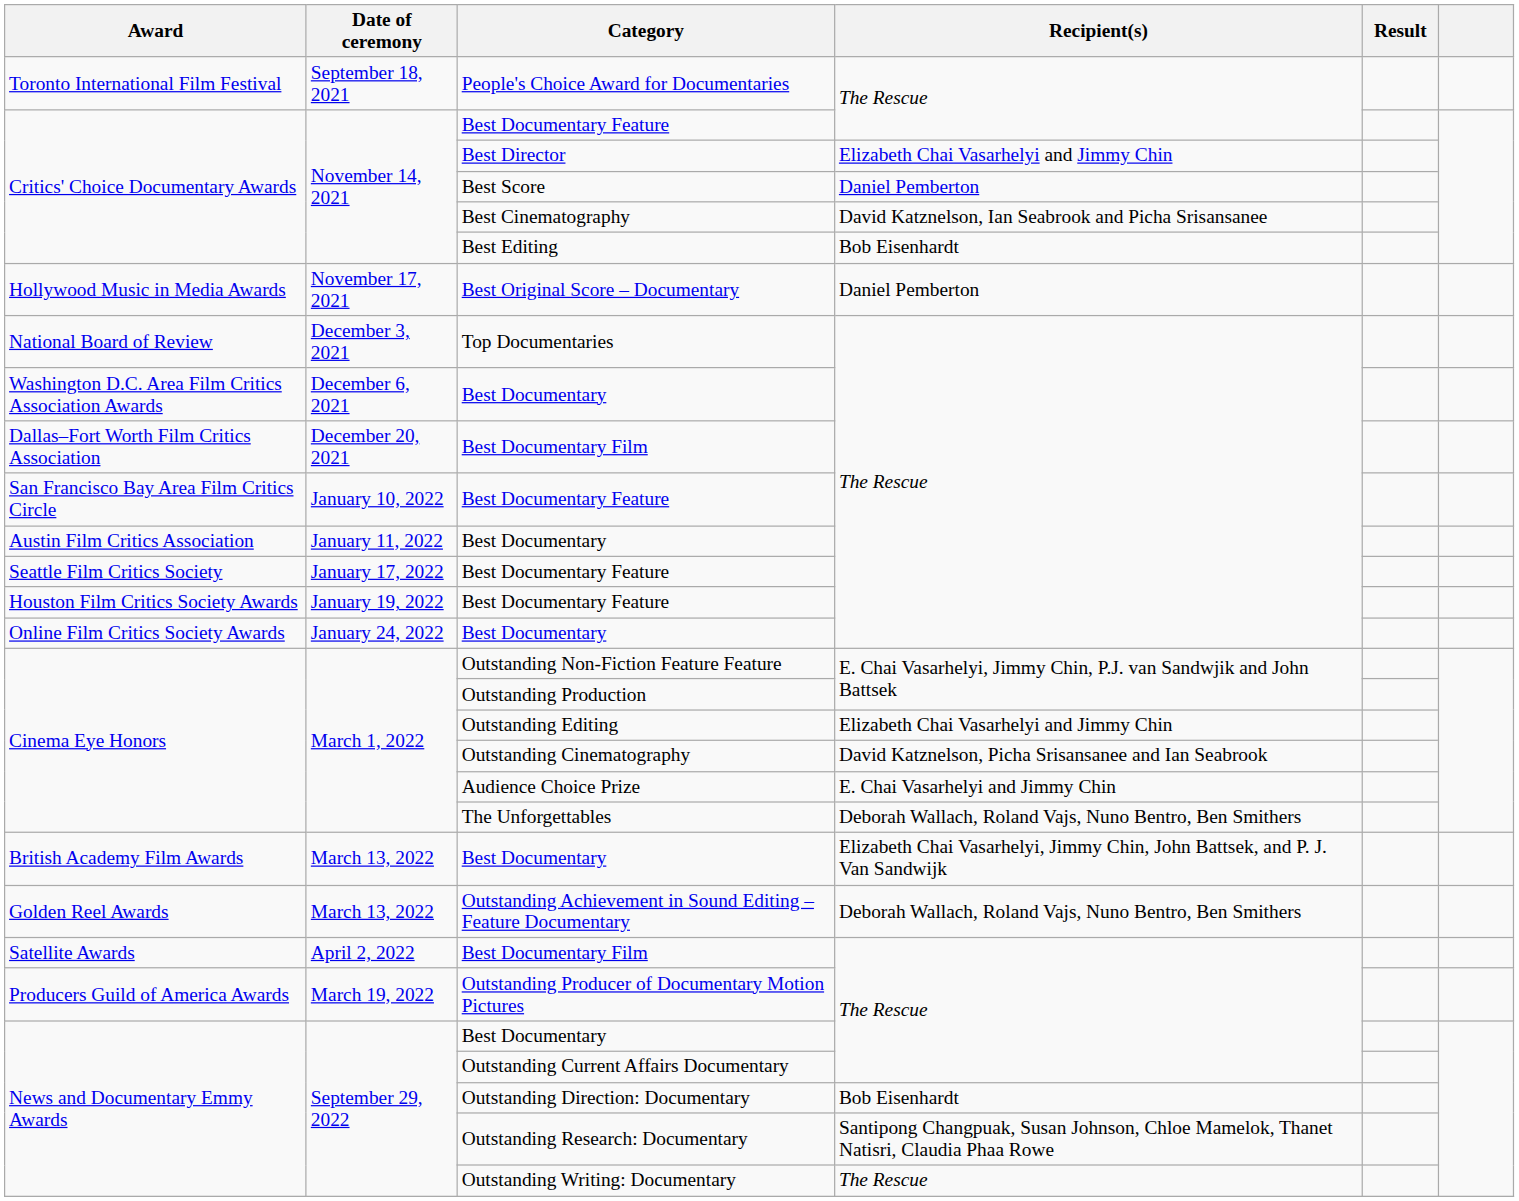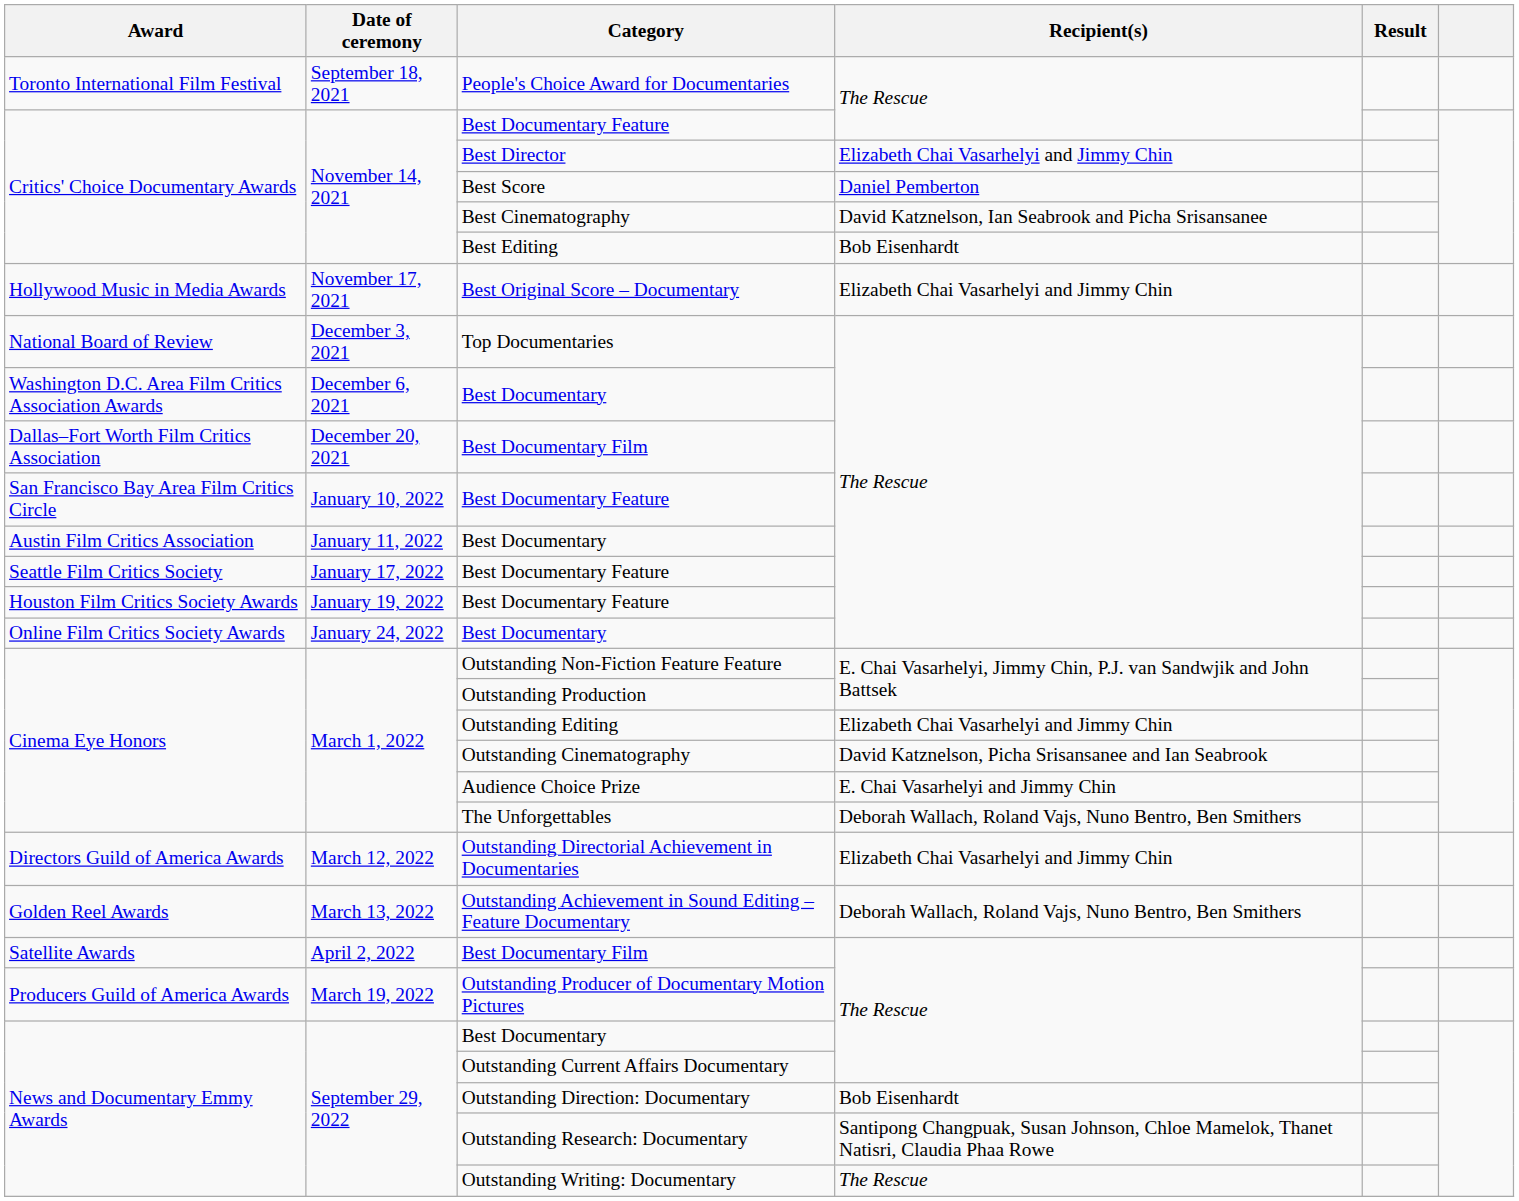 <table class="wikitable plainrowheaders sortable">
 <tr>
 <th scope="col" style="width:20%;">Award</th>
 <th scope="col" style="width:10%;">Date of ceremony</th>
 <th scope="col" style="width:25%;">Category</th>
 <th scope="col" style="width:35%;">Recipient(s)</th>
 <th scope="col" style="width:5%;">Result</th>
 <th scope="col" style="width:10%;" class="unsortable"></th>
 </tr>
 <tr>
 <td><a href='#'>Toronto International Film Festival</a></td>
 <td><a href='#'>September 18, 2021</a></td>
 <td><a href='#'>People's Choice Award for Documentaries</a></td>
 <td rowspan="2"><em>The Rescue</em></td>
 <td></td>
 <td></td>
 </tr>
 <tr>
 <td rowspan="5"><a href='#'>Critics' Choice Documentary Awards</a></td>
 <td rowspan="5"><a href='#'>November 14, 2021</a></td>
 <td><a href='#'>Best Documentary Feature</a></td>
 <td></td>
 <td rowspan="5"></td>
 </tr>
 <tr>
 <td><a href='#'>Best Director</a></td>
 <td><a href='#'>Elizabeth Chai Vasarhelyi</a> and <a href='#'>Jimmy Chin</a></td>
 <td></td>
 </tr>
 <tr>
 <td>Best Score</td>
 <td><a href='#'>Daniel Pemberton</a></td>
 <td></td>
 </tr>
 <tr>
 <td>Best Cinematography</td>
 <td>David Katznelson, Ian Seabrook and Picha Srisansanee</td>
 <td></td>
 </tr>
 <tr>
 <td>Best Editing</td>
 <td>Bob Eisenhardt</td>
 <td></td>
 </tr>
 <tr>
 <td><a href='#'>Hollywood Music in Media Awards</a></td>
 <td><a href='#'>November 17, 2021</a></td>
 <td><a href='#'>Best Original Score – Documentary</a></td>
-<td>Daniel Pemberton</td>
+<td>Elizabeth Chai Vasarhelyi and Jimmy Chin</td>
 <td></td>
 <td></td>
 </tr>
 <tr>
 <td><a href='#'>National Board of Review</a></td>
 <td><a href='#'>December 3, 2021</a></td>
 <td>Top Documentaries</td>
 <td rowspan="8"><em>The Rescue</em></td>
 <td></td>
 <td></td>
 </tr>
 <tr>
 <td><a href='#'>Washington D.C. Area Film Critics Association Awards</a></td>
 <td><a href='#'>December 6, 2021</a></td>
 <td><a href='#'>Best Documentary</a></td>
 <td></td>
 <td></td>
 </tr>
 <tr>
 <td><a href='#'>Dallas–Fort Worth Film Critics Association</a></td>
 <td><a href='#'>December 20, 2021</a></td>
 <td><a href='#'>Best Documentary Film</a></td>
 <td></td>
 <td></td>
 </tr>
 <tr>
 <td><a href='#'>San Francisco Bay Area Film Critics Circle</a></td>
 <td><a href='#'>January 10, 2022</a></td>
 <td><a href='#'>Best Documentary Feature</a></td>
 <td></td>
 <td></td>
 </tr>
 <tr>
 <td><a href='#'>Austin Film Critics Association</a></td>
 <td><a href='#'>January 11, 2022</a></td>
 <td>Best Documentary</td>
 <td></td>
 <td></td>
 </tr>
 <tr>
 <td><a href='#'>Seattle Film Critics Society</a></td>
 <td><a href='#'>January 17, 2022</a></td>
 <td>Best Documentary Feature</td>
 <td></td>
 <td></td>
 </tr>
 <tr>
 <td><a href='#'>Houston Film Critics Society Awards</a></td>
 <td><a href='#'>January 19, 2022</a></td>
 <td>Best Documentary Feature</td>
 <td></td>
 <td></td>
 </tr>
 <tr>
 <td><a href='#'>Online Film Critics Society Awards</a></td>
 <td><a href='#'>January 24, 2022</a></td>
 <td><a href='#'>Best Documentary</a></td>
 <td></td>
 <td></td>
 </tr>
 <tr>
 <td rowspan="6"><a href='#'>Cinema Eye Honors</a></td>
 <td rowspan="6"><a href='#'>March 1, 2022</a></td>
 <td>Outstanding Non-Fiction Feature Feature</td>
 <td rowspan="2">E. Chai Vasarhelyi, Jimmy Chin, P.J. van Sandwjik and John Battsek</td>
 <td></td>
 <td rowspan="6"></td>
 </tr>
 <tr>
 <td>Outstanding Production</td>
 <td></td>
 </tr>
 <tr>
 <td>Outstanding Editing</td>
 <td>Elizabeth Chai Vasarhelyi and Jimmy Chin</td>
 <td></td>
 </tr>
 <tr>
 <td>Outstanding Cinematography</td>
 <td>David Katznelson, Picha Srisansanee and Ian Seabrook</td>
 <td></td>
 </tr>
 <tr>
 <td>Audience Choice Prize</td>
 <td>E. Chai Vasarhelyi and Jimmy Chin</td>
 <td></td>
 </tr>
 <tr>
 <td>The Unforgettables</td>
 <td>Deborah Wallach, Roland Vajs, Nuno Bentro, Ben Smithers</td>
 <td></td>
 </tr>
 <tr>
-<td><a href='#'>British Academy Film Awards</a></td>
-<td><a href='#'>March 13, 2022</a></td>
-<td><a href='#'>Best Documentary</a></td>
-<td>Elizabeth Chai Vasarhelyi, Jimmy Chin, John Battsek, and P. J. Van Sandwijk</td>
+<td><a href='#'>Directors Guild of America Awards</a></td>
+<td><a href='#'>March 12, 2022</a></td>
+<td><a href='#'>Outstanding Directorial Achievement in Documentaries</a></td>
+<td>Elizabeth Chai Vasarhelyi and Jimmy Chin</td>
 <td></td>
 <td align="center"></td>
 </tr>
 <tr>
 <td><a href='#'>Golden Reel Awards</a></td>
 <td><a href='#'>March 13, 2022</a></td>
 <td><a href='#'>Outstanding Achievement in Sound Editing – Feature Documentary</a></td>
 <td>Deborah Wallach, Roland Vajs, Nuno Bentro, Ben Smithers</td>
 <td></td>
 <td></td>
 </tr>
 <tr>
 <td><a href='#'>Satellite Awards</a></td>
 <td><a href='#'>April 2, 2022</a></td>
 <td><a href='#'>Best Documentary Film</a></td>
 <td rowspan="4"><em>The Rescue</em></td>
 <td></td>
 <td></td>
 </tr>
 <tr>
 <td><a href='#'>Producers Guild of America Awards</a></td>
 <td><a href='#'>March 19, 2022</a></td>
 <td><a href='#'>Outstanding Producer of Documentary Motion Pictures</a></td>
 <td></td>
 <td align="center"></td>
 </tr>
 <tr>
 <td rowspan="5"><a href='#'>News and Documentary Emmy Awards</a></td>
 <td rowspan="5"><a href='#'>September 29, 2022</a></td>
 <td>Best Documentary</td>
 <td></td>
 <td rowspan="5" align="center"><br></td>
 </tr>
 <tr>
 <td>Outstanding Current Affairs Documentary</td>
 <td></td>
 </tr>
 <tr>
 <td>Outstanding Direction: Documentary</td>
 <td>Bob Eisenhardt</td>
 <td></td>
 </tr>
 <tr>
 <td>Outstanding Research: Documentary</td>
 <td>Santipong Changpuak, Susan Johnson, Chloe Mamelok, Thanet Natisri, Claudia Phaa Rowe</td>
 <td></td>
 </tr>
 <tr>
 <td>Outstanding Writing: Documentary</td>
 <td><em>The Rescue</em></td>
 <td></td>
 </tr>
 <tr>
 </tr>
 </table>
